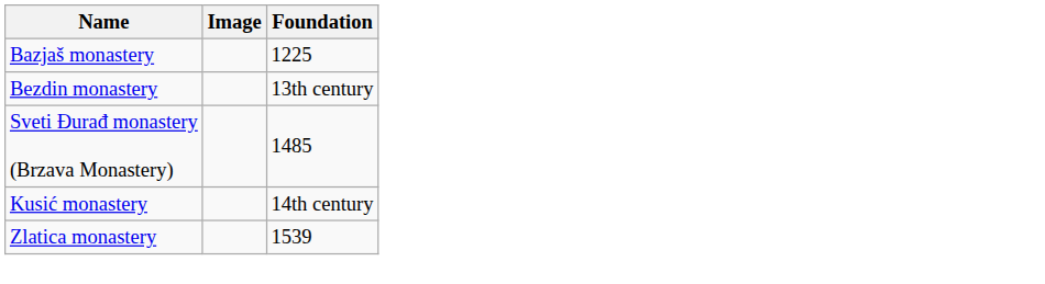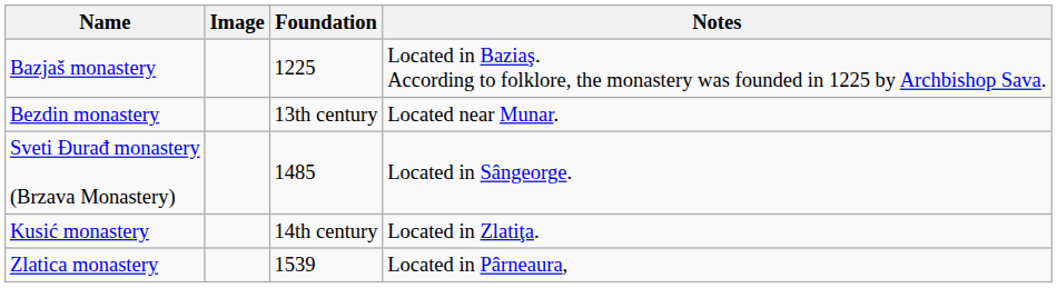 <table class="wikitable" style="font-size:95%;">
 <tr>
 <th>Name</th>
 <th>Image</th>
 <th>Foundation</th>
+<th>Notes</th>
 </tr>
 <tr>
 <td><a href='#'>Bazjaš monastery</a><br></td>
 <td></td>
 <td>1225</td>
+<td>Located in <a href='#'>Baziaş</a>.<br>According to folklore, the monastery was founded in 1225 by <a href='#'>Archbishop Sava</a>.</td>
 </tr>
 <tr>
 <td><a href='#'>Bezdin monastery</a><br></td>
 <td></td>
 <td>13th century</td>
+<td>Located near <a href='#'>Munar</a>.</td>
 </tr>
 <tr>
 <td><a href='#'>Sveti Đurađ monastery</a><br><br>(Brzava Monastery)</td>
 <td></td>
 <td>1485</td>
+<td>Located in <a href='#'>Sângeorge</a>.</td>
 </tr>
 <tr>
 <td><a href='#'>Kusić monastery</a><br></td>
 <td></td>
 <td>14th century</td>
+<td>Located in <a href='#'>Zlatiţa</a>.</td>
 </tr>
 <tr>
 <td><a href='#'>Zlatica monastery</a><br></td>
 <td></td>
 <td>1539</td>
+<td>Located in <a href='#'>Pârneaura</a>,</td>
 </tr>
 </table>
